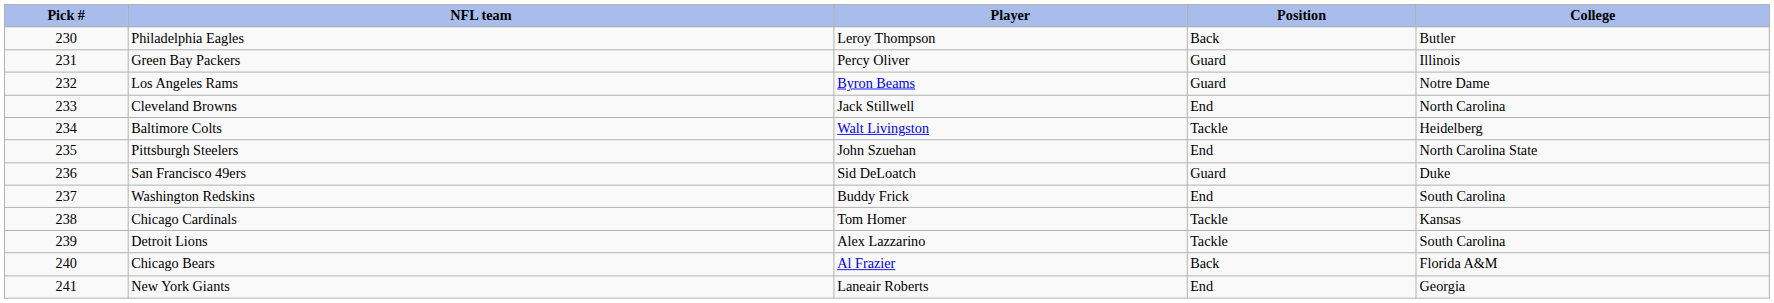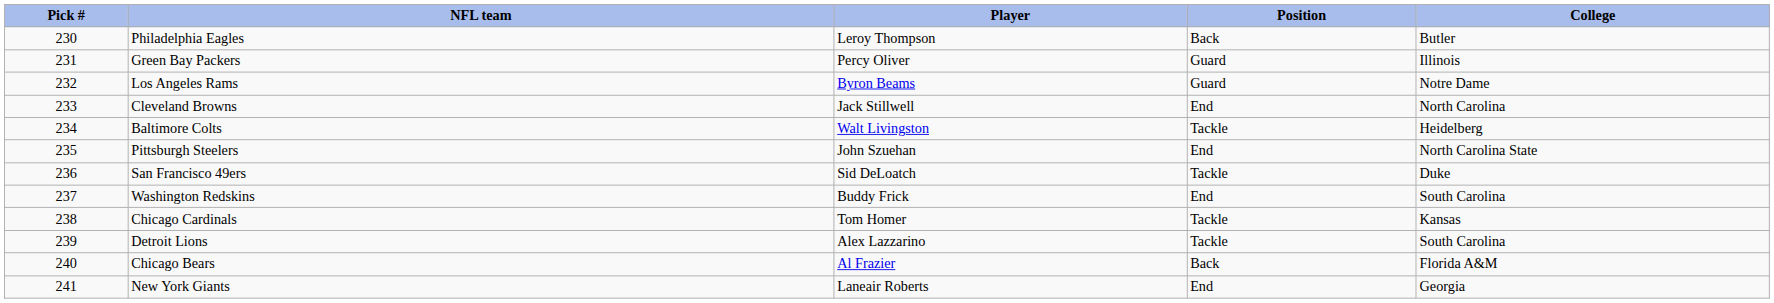 <table class="wikitable sortable sortable" style="width: 100%">
 <tr>
 <th style="background:#A8BDEC;" width=7%>Pick #</th>
 <th width=40% style="background:#A8BDEC;">NFL team</th>
 <th width=20% style="background:#A8BDEC;">Player</th>
 <th width=13% style="background:#A8BDEC;">Position</th>
 <th style="background:#A8BDEC;">College</th>
 </tr>
 <tr>
 <td align=center>230</td>
 <td>Philadelphia Eagles</td>
 <td>Leroy Thompson</td>
 <td>Back</td>
 <td>Butler</td>
 </tr>
 <tr>
 <td align=center>231</td>
 <td>Green Bay Packers</td>
 <td>Percy Oliver</td>
 <td>Guard</td>
 <td>Illinois</td>
 </tr>
 <tr>
 <td align=center>232</td>
 <td>Los Angeles Rams</td>
 <td><a href='#'>Byron Beams</a></td>
 <td>Guard</td>
 <td>Notre Dame</td>
 </tr>
 <tr>
 <td align=center>233</td>
 <td>Cleveland Browns</td>
 <td>Jack Stillwell</td>
 <td>End</td>
 <td>North Carolina</td>
 </tr>
 <tr>
 <td align=center>234</td>
 <td>Baltimore Colts</td>
 <td><a href='#'>Walt Livingston</a></td>
 <td>Tackle</td>
 <td>Heidelberg</td>
 </tr>
 <tr>
 <td align=center>235</td>
 <td>Pittsburgh Steelers</td>
 <td>John Szuehan</td>
 <td>End</td>
 <td>North Carolina State</td>
 </tr>
 <tr>
 <td align=center>236</td>
 <td>San Francisco 49ers</td>
 <td>Sid DeLoatch</td>
-<td>Guard</td>
+<td>Tackle</td>
 <td>Duke</td>
 </tr>
 <tr>
 <td align=center>237</td>
 <td>Washington Redskins</td>
 <td>Buddy Frick</td>
 <td>End</td>
 <td>South Carolina</td>
 </tr>
 <tr>
 <td align=center>238</td>
 <td>Chicago Cardinals</td>
 <td>Tom Homer</td>
 <td>Tackle</td>
 <td>Kansas</td>
 </tr>
 <tr>
 <td align=center>239</td>
 <td>Detroit Lions</td>
 <td>Alex Lazzarino</td>
 <td>Tackle</td>
 <td>South Carolina</td>
 </tr>
 <tr>
 <td align=center>240</td>
 <td>Chicago Bears</td>
 <td><a href='#'>Al Frazier</a></td>
 <td>Back</td>
 <td>Florida A&M</td>
 </tr>
 <tr>
 <td align=center>241</td>
 <td>New York Giants</td>
 <td>Laneair Roberts</td>
 <td>End</td>
 <td>Georgia</td>
 </tr>
 </table>
